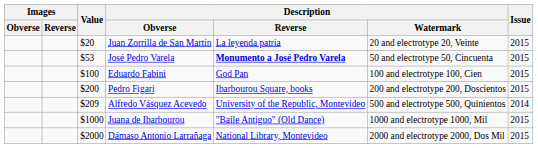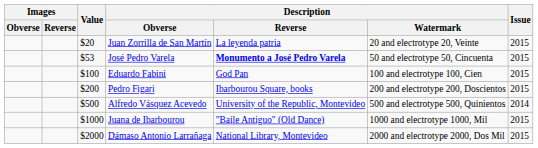 <table class="wikitable" style="font-size: 90%">
 <tr>
 <th colspan="2">Images</th>
 <th rowspan="2">Value</th>
 <th colspan="3">Description</th>
 <th rowspan="2">Issue</th>
 </tr>
 <tr>
 <th>Obverse</th>
 <th>Reverse</th>
 <th>Obverse</th>
 <th>Reverse</th>
 <th>Watermark</th>
 </tr>
 <tr>
 <td></td>
 <td></td>
 <td>$20</td>
 <td><a href='#'>Juan Zorrilla de San Martín</a></td>
 <td><a href='#'>La leyenda patria</a></td>
 <td>20 and electrotype 20, Veinte</td>
 <td>2015</td>
 </tr>
 <tr>
 <td></td>
 <td></td>
 <td>$53</td>
 <td><a href='#'>José Pedro Varela</a></td>
 <td><strong><a href='#'>Monumento a José Pedro Varela</a></strong></td>
 <td>50 and electrotype 50, Cincuenta</td>
 <td>2015</td>
 </tr>
 <tr>
 <td></td>
 <td></td>
 <td>$100</td>
 <td><a href='#'>Eduardo Fabini</a></td>
 <td><a href='#'>God Pan</a></td>
 <td>100 and electrotype 100, Cien</td>
 <td>2015</td>
 </tr>
 <tr>
 <td></td>
 <td></td>
 <td>$200</td>
 <td><a href='#'>Pedro Figari</a></td>
 <td><a href='#'>Ibarbourou Square, books</a></td>
 <td>200 and electrotype 200, Doscientos</td>
 <td>2015</td>
 </tr>
 <tr>
 <td></td>
 <td></td>
-<td>$209</td>
+<td>$500</td>
 <td><a href='#'>Alfredo Vásquez Acevedo</a></td>
 <td><a href='#'>University of the Republic, Montevideo</a></td>
 <td>500 and electrotype 500, Quinientos</td>
 <td>2014</td>
 </tr>
 <tr>
 <td></td>
 <td></td>
 <td>$1000</td>
 <td><a href='#'>Juana de Ibarbourou</a></td>
 <td><a href='#'>"Baile Antiguo" (Old Dance)</a></td>
 <td>1000 and electrotype 1000, Mil</td>
 <td>2015</td>
 </tr>
 <tr>
 <td></td>
 <td></td>
 <td>$2000</td>
 <td><a href='#'>Dámaso Antonio Larrañaga</a></td>
 <td><a href='#'>National Library, Montevideo</a></td>
 <td>2000 and electrotype 2000, Dos Mil</td>
 <td>2015</td>
 </tr>
 </table>
